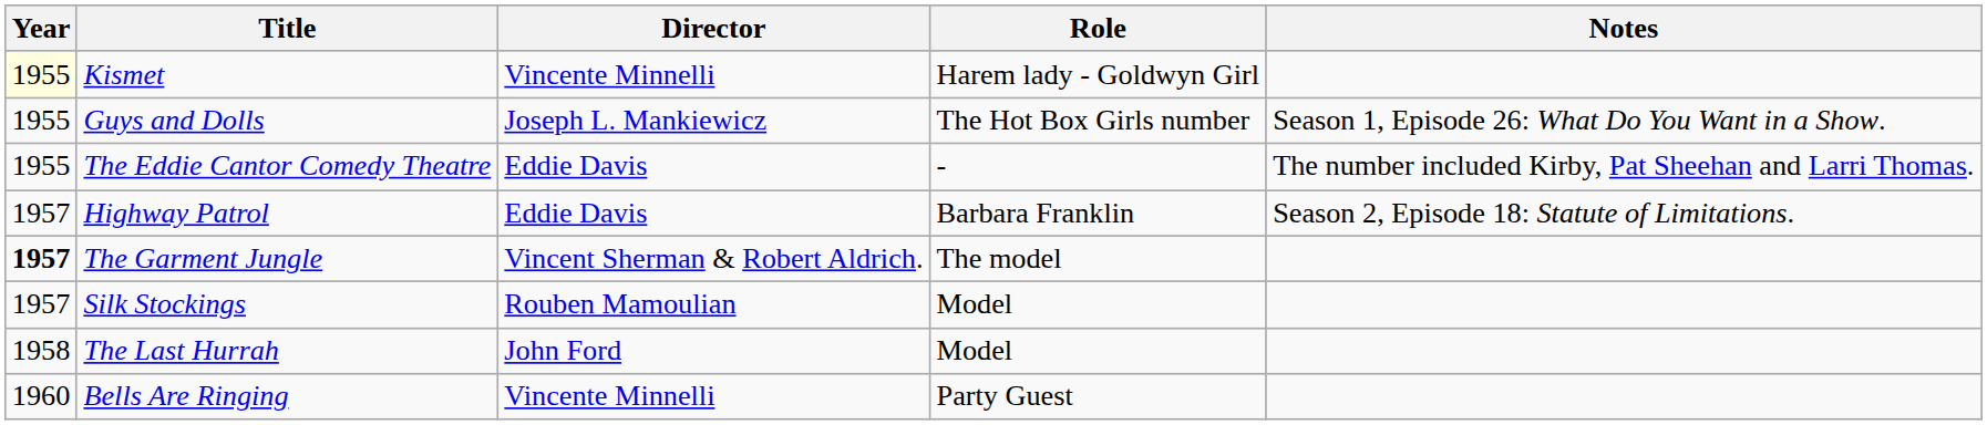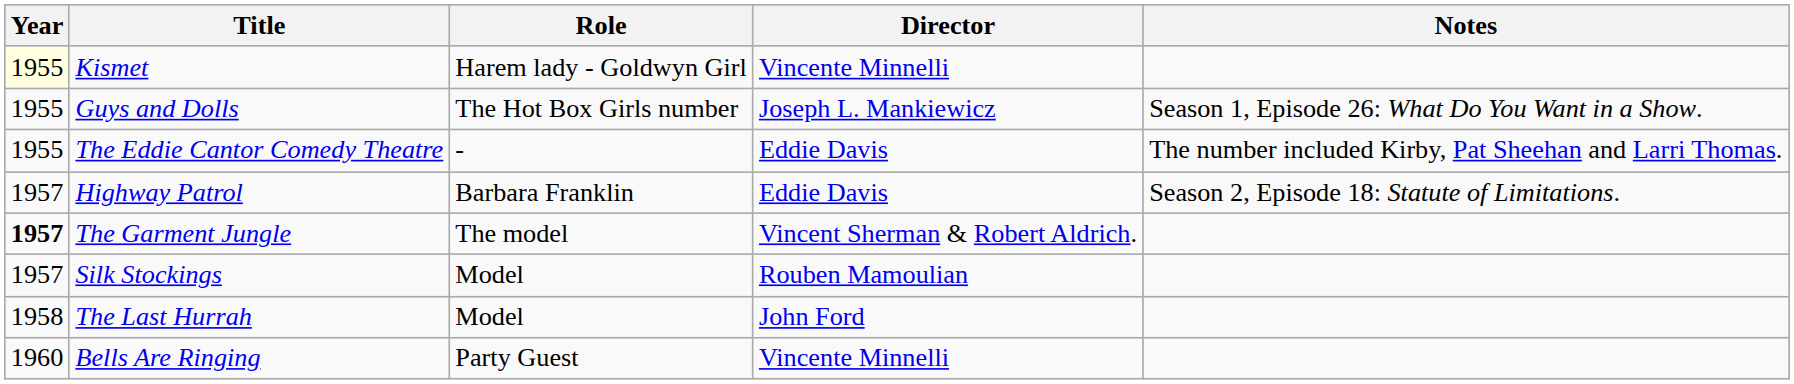 <table class="wikitable sortable">
 <tr>
 <th>Year</th>
 <th>Title</th>
+<th>Role</th>
 <th>Director</th>
-<th>Role</th>
 <th class="unsortable">Notes</th>
 </tr>
 <tr>
 <td style="background: lightyellow;">1955</td>
 <td><em><a href='#'>Kismet</a></em></td>
+<td>Harem lady - Goldwyn Girl</td>
 <td><a href='#'>Vincente Minnelli</a></td>
-<td>Harem lady - Goldwyn Girl</td>
 <td></td>
 </tr>
 <tr>
 <td>1955</td>
 <td><em><a href='#'>Guys and Dolls</a></em></td>
+<td>The Hot Box Girls number</td>
 <td><a href='#'>Joseph L. Mankiewicz</a></td>
-<td>The Hot Box Girls number</td>
 <td>Season 1, Episode 26: <em>What Do You Want in a Show</em>.</td>
 </tr>
 <tr>
 <td>1955</td>
 <td><em><a href='#'>The Eddie Cantor Comedy Theatre</a></em></td>
+<td>-</td>
 <td><a href='#'>Eddie Davis</a></td>
-<td>-</td>
 <td>The number included Kirby, <a href='#'>Pat Sheehan</a> and <a href='#'>Larri Thomas</a>.</td>
 </tr>
 <tr>
 <td>1957</td>
 <td><em><a href='#'>Highway Patrol</a></em></td>
+<td>Barbara Franklin</td>
 <td><a href='#'>Eddie Davis</a></td>
-<td>Barbara Franklin</td>
 <td>Season 2, Episode 18: <em>Statute of Limitations</em>.</td>
 </tr>
 <tr>
 <td><strong>1957</strong></td>
 <td><em><a href='#'>The Garment Jungle</a></em></td>
+<td>The model</td>
 <td><a href='#'>Vincent Sherman</a> & <a href='#'>Robert Aldrich</a>.</td>
-<td>The model</td>
 <td></td>
 </tr>
 <tr>
 <td>1957</td>
 <td><em><a href='#'>Silk Stockings</a></em></td>
+<td>Model</td>
 <td><a href='#'>Rouben Mamoulian</a></td>
-<td>Model</td>
 <td></td>
 </tr>
 <tr>
 <td>1958</td>
 <td><em><a href='#'>The Last Hurrah</a></em></td>
+<td>Model</td>
 <td><a href='#'>John Ford</a></td>
-<td>Model</td>
 <td></td>
 </tr>
 <tr>
 <td>1960</td>
 <td><em><a href='#'>Bells Are Ringing</a></em></td>
+<td>Party Guest</td>
 <td><a href='#'>Vincente Minnelli</a></td>
-<td>Party Guest</td>
 <td></td>
 </tr>
 </table>
